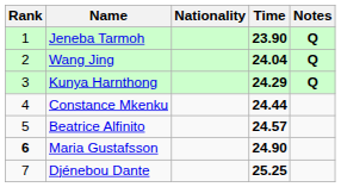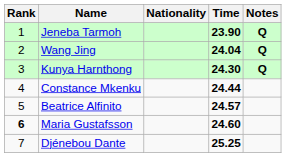 <table class="wikitable sortable" style="text-align:center">
 <tr>
 <th>Rank</th>
 <th>Name</th>
 <th>Nationality</th>
 <th>Time</th>
 <th>Notes</th>
 </tr>
 <tr bgcolor=ccffcc>
 <td>1</td>
 <td align=left><a href='#'>Jeneba Tarmoh</a></td>
 <td align=left></td>
 <td><strong>23.90</strong></td>
 <td><strong>Q</strong></td>
 </tr>
 <tr bgcolor=ccffcc>
 <td>2</td>
 <td align=left><a href='#'>Wang Jing</a></td>
 <td align=left></td>
 <td><strong>24.04</strong></td>
 <td><strong>Q</strong></td>
 </tr>
 <tr bgcolor=ccffcc>
 <td>3</td>
 <td align=left><a href='#'>Kunya Harnthong</a></td>
 <td align=left></td>
-<td><strong>24.29</strong></td>
+<td><strong>24.30</strong></td>
 <td><strong>Q</strong></td>
 </tr>
 <tr>
 <td>4</td>
 <td align=left><a href='#'>Constance Mkenku</a></td>
 <td align=left></td>
 <td><strong>24.44</strong></td>
 <td></td>
 </tr>
 <tr>
 <td>5</td>
 <td align=left><a href='#'>Beatrice Alfinito</a></td>
 <td align=left></td>
 <td><strong>24.57</strong></td>
 <td></td>
 </tr>
 <tr>
 <td><strong>6</strong></td>
 <td align=left><a href='#'>Maria Gustafsson</a></td>
 <td align=left></td>
-<td><strong>24.90</strong></td>
+<td><strong>24.60</strong></td>
 <td></td>
 </tr>
 <tr>
 <td>7</td>
 <td align=left><a href='#'>Djénebou Dante</a></td>
 <td align=left></td>
 <td><strong>25.25</strong></td>
 <td></td>
 </tr>
 </table>
